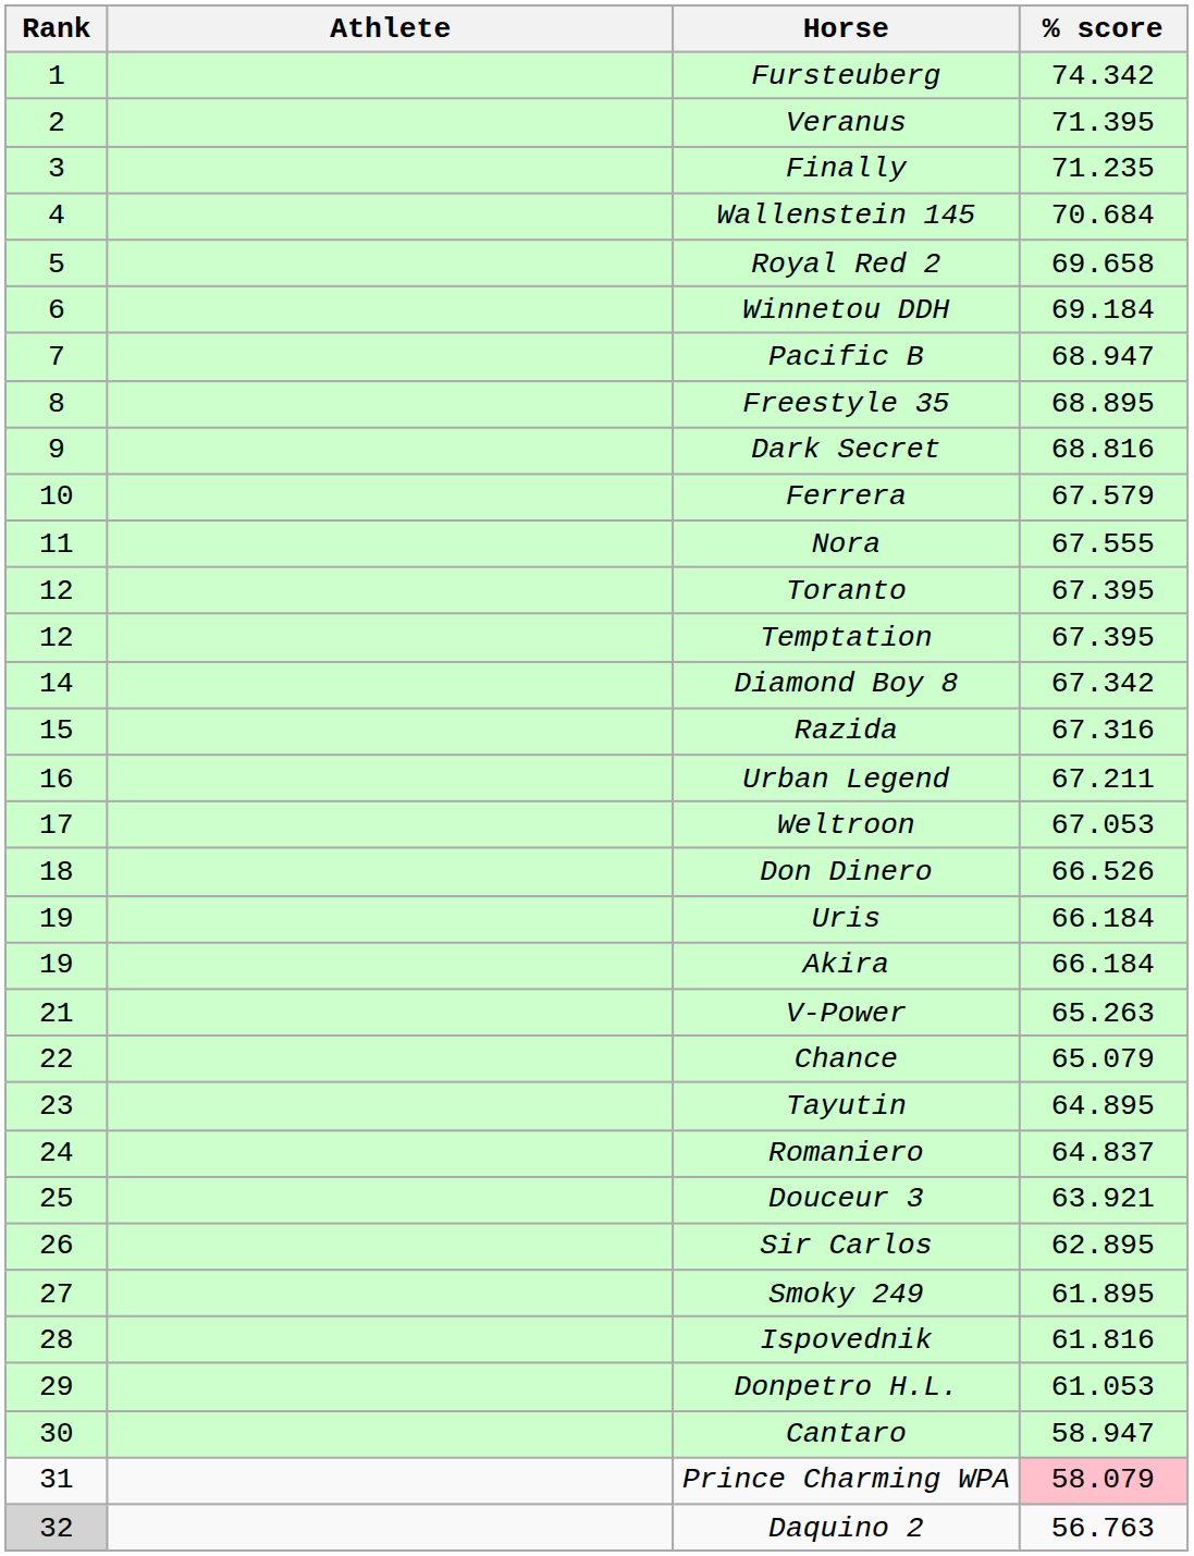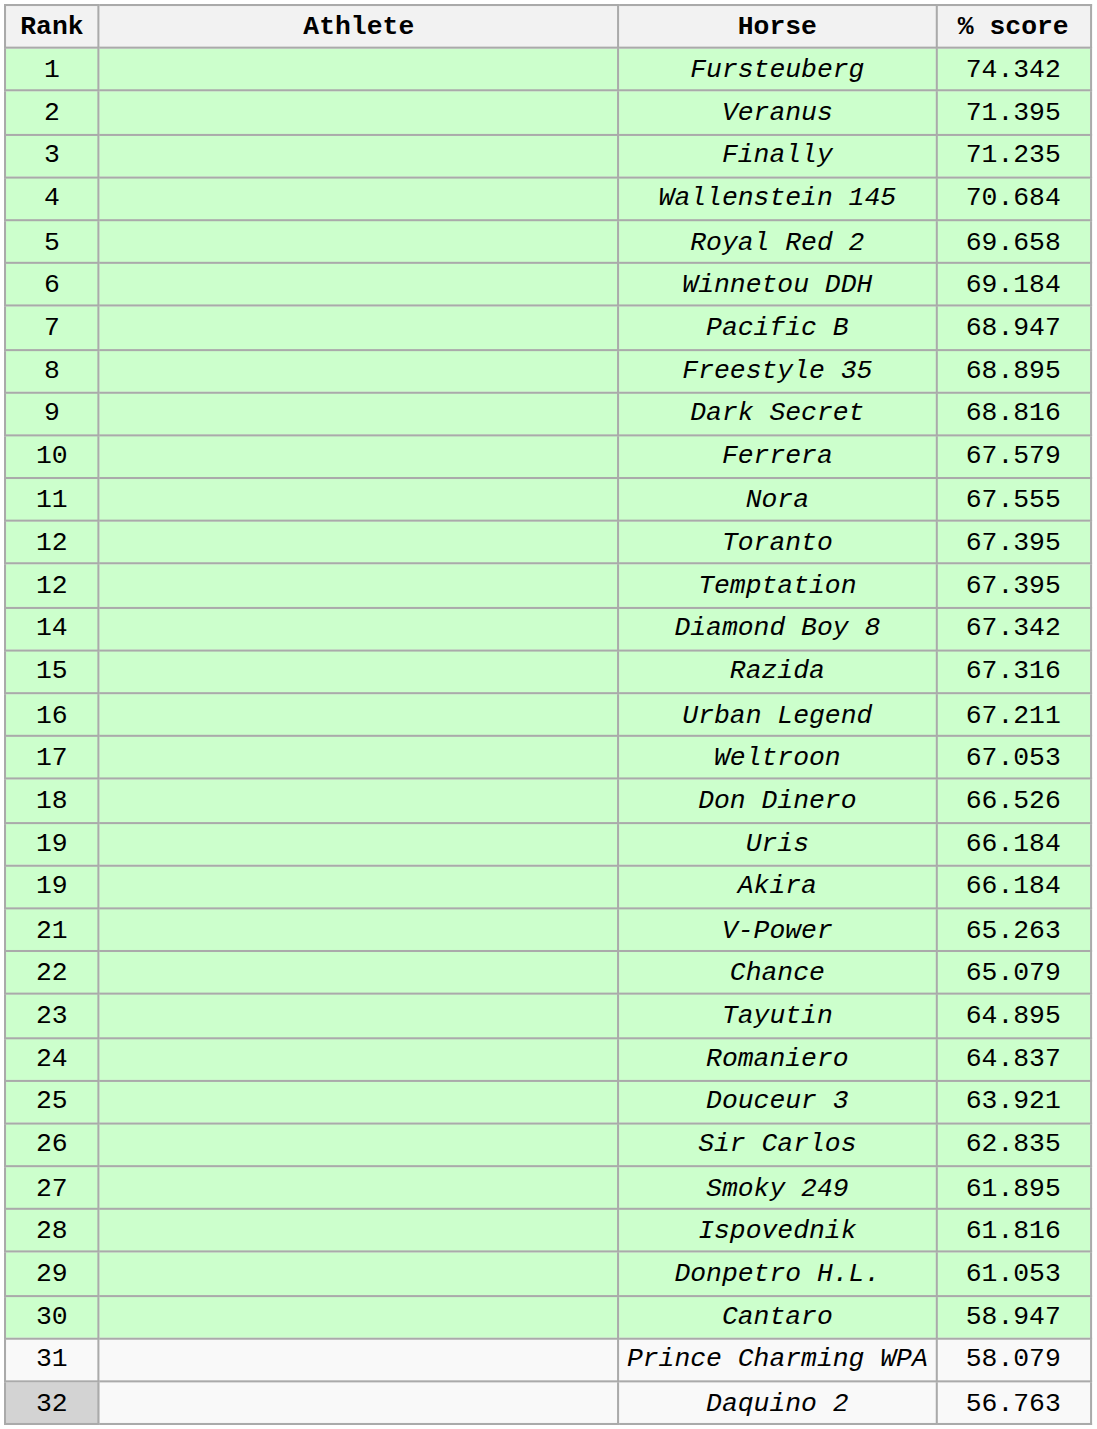 <table class="wikitable" style="text-align:center">
 <tr>
 <th width=40>Rank</th>
 <th width=250>Athlete</th>
 <th width=150>Horse</th>
 <th width=70>% score</th>
 </tr>
 <tr bgcolor="ccffcc">
 <td>1</td>
 <td align=left></td>
 <td><em>Fursteuberg</em></td>
 <td>74.342</td>
 </tr>
 <tr bgcolor="ccffcc">
 <td>2</td>
 <td align=left></td>
 <td><em>Veranus</em></td>
 <td>71.395</td>
 </tr>
 <tr bgcolor="ccffcc">
 <td>3</td>
 <td align=left></td>
 <td><em>Finally </em></td>
 <td>71.235</td>
 </tr>
 <tr bgcolor="ccffcc">
 <td>4</td>
 <td align=left></td>
 <td><em>Wallenstein 145</em></td>
 <td>70.684</td>
 </tr>
 <tr bgcolor="ccffcc">
 <td>5</td>
 <td align=left></td>
 <td><em>Royal Red 2 </em></td>
 <td>69.658</td>
 </tr>
 <tr bgcolor="ccffcc">
 <td>6</td>
 <td align=left></td>
 <td><em>Winnetou DDH</em></td>
 <td>69.184</td>
 </tr>
 <tr bgcolor="ccffcc">
 <td>7</td>
 <td align=left></td>
 <td><em>Pacific B</em></td>
 <td>68.947</td>
 </tr>
 <tr bgcolor="ccffcc">
 <td>8</td>
 <td align=left></td>
 <td><em>Freestyle 35 </em></td>
 <td>68.895</td>
 </tr>
 <tr bgcolor="ccffcc">
 <td>9</td>
 <td align=left></td>
 <td><em>Dark Secret</em></td>
 <td>68.816</td>
 </tr>
 <tr bgcolor="ccffcc">
 <td>10</td>
 <td align=left></td>
 <td><em>Ferrera </em></td>
 <td>67.579</td>
 </tr>
 <tr bgcolor="ccffcc">
 <td>11</td>
 <td align=left></td>
 <td><em>Nora</em></td>
 <td>67.555</td>
 </tr>
 <tr bgcolor="ccffcc">
 <td>12</td>
 <td align=left></td>
 <td><em>Toranto</em></td>
 <td>67.395</td>
 </tr>
 <tr bgcolor="ccffcc">
 <td>12</td>
 <td align=left></td>
 <td><em>Temptation</em></td>
 <td>67.395</td>
 </tr>
 <tr bgcolor="ccffcc">
 <td>14</td>
 <td align=left></td>
 <td><em>Diamond Boy 8 </em></td>
 <td>67.342</td>
 </tr>
 <tr bgcolor="ccffcc">
 <td>15</td>
 <td align=left></td>
 <td><em>Razida</em></td>
 <td>67.316</td>
 </tr>
 <tr bgcolor="ccffcc">
 <td>16</td>
 <td align=left></td>
 <td><em>Urban Legend </em></td>
 <td>67.211</td>
 </tr>
 <tr bgcolor="ccffcc">
 <td>17</td>
 <td align=left></td>
 <td><em>Weltroon </em></td>
 <td>67.053</td>
 </tr>
 <tr bgcolor="ccffcc">
 <td>18</td>
 <td align=left></td>
 <td><em>Don Dinero </em></td>
 <td>66.526</td>
 </tr>
 <tr bgcolor="ccffcc">
 <td>19</td>
 <td align=left></td>
 <td><em>Uris</em></td>
 <td>66.184</td>
 </tr>
 <tr bgcolor="ccffcc">
 <td>19</td>
 <td align=left></td>
 <td><em>Akira</em></td>
 <td>66.184</td>
 </tr>
 <tr bgcolor="ccffcc">
 <td>21</td>
 <td align=left></td>
 <td><em>V-Power</em></td>
 <td>65.263</td>
 </tr>
 <tr bgcolor="ccffcc">
 <td>22</td>
 <td align=left></td>
 <td><em>Chance</em></td>
 <td>65.079</td>
 </tr>
 <tr bgcolor="ccffcc">
 <td>23</td>
 <td align=left></td>
 <td><em>Tayutin</em></td>
 <td>64.895</td>
 </tr>
 <tr bgcolor="ccffcc">
 <td>24</td>
 <td align=left></td>
 <td><em>Romaniero</em></td>
 <td>64.837</td>
 </tr>
 <tr bgcolor="ccffcc">
 <td>25</td>
 <td align=left></td>
 <td><em>Douceur 3</em></td>
 <td>63.921</td>
 </tr>
 <tr bgcolor="ccffcc">
 <td>26</td>
 <td align=left></td>
 <td><em>Sir Carlos</em></td>
-<td>62.895</td>
+<td>62.835</td>
 </tr>
 <tr bgcolor="ccffcc">
 <td>27</td>
 <td align=left></td>
 <td><em>Smoky 249</em></td>
 <td>61.895</td>
 </tr>
 <tr bgcolor="ccffcc">
 <td>28</td>
 <td align=left></td>
 <td><em>Ispovednik</em></td>
 <td>61.816</td>
 </tr>
 <tr bgcolor="ccffcc">
 <td>29</td>
 <td align=left></td>
 <td><em>Donpetro H.L.</em></td>
 <td>61.053</td>
 </tr>
 <tr bgcolor="ccffcc">
 <td>30</td>
 <td align=left></td>
 <td><em>Cantaro </em></td>
 <td>58.947</td>
 </tr>
 <tr>
 <td>31</td>
 <td align=left></td>
 <td><em>Prince Charming WPA</em></td>
-<td style="background: pink;">58.079</td>
+<td>58.079</td>
 </tr>
 <tr>
 <td style="background: lightgrey;">32</td>
 <td align=left></td>
 <td><em>Daquino 2 </em></td>
 <td>56.763</td>
 </tr>
 </table>
